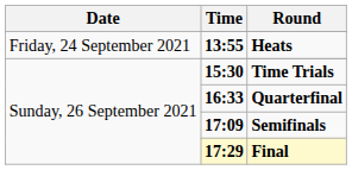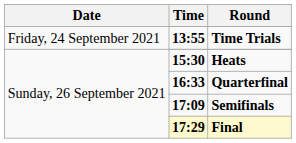 <table class="wikitable">
 <tr>
 <th>Date</th>
 <th>Time</th>
 <th>Round</th>
 </tr>
 <tr>
 <td rowspan=2>Friday, 24 September 2021</td>
 </tr>
 <tr>
 <td><strong>13:55</strong></td>
-<td><strong>Heats</strong></td>
+<td><strong>Time Trials</strong></td>
 </tr>
 <tr>
 <td rowspan=5>Sunday, 26 September 2021</td>
 </tr>
 <tr>
 <td><strong>15:30</strong></td>
-<td><strong>Time Trials</strong></td>
+<td><strong>Heats</strong></td>
 </tr>
 <tr>
 <td><strong>16:33</strong></td>
 <td><strong>Quarterfinal</strong></td>
 </tr>
 <tr>
 <td><strong>17:09</strong></td>
 <td><strong>Semifinals</strong></td>
 </tr>
 <tr style=background:lemonchiffon>
 <td><strong>17:29</strong></td>
 <td><strong>Final</strong></td>
 </tr>
 </table>
